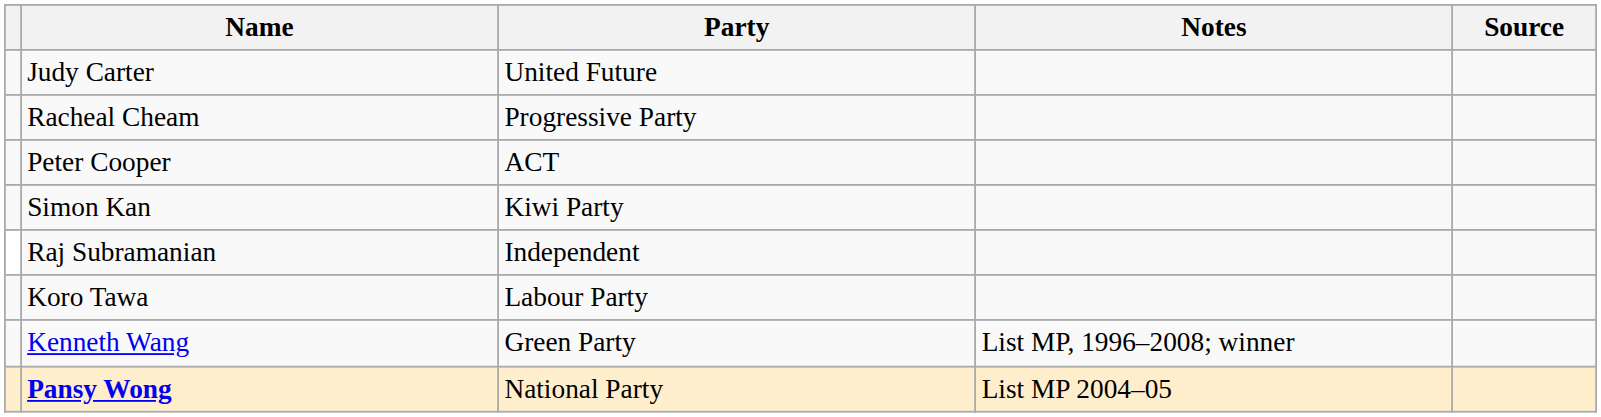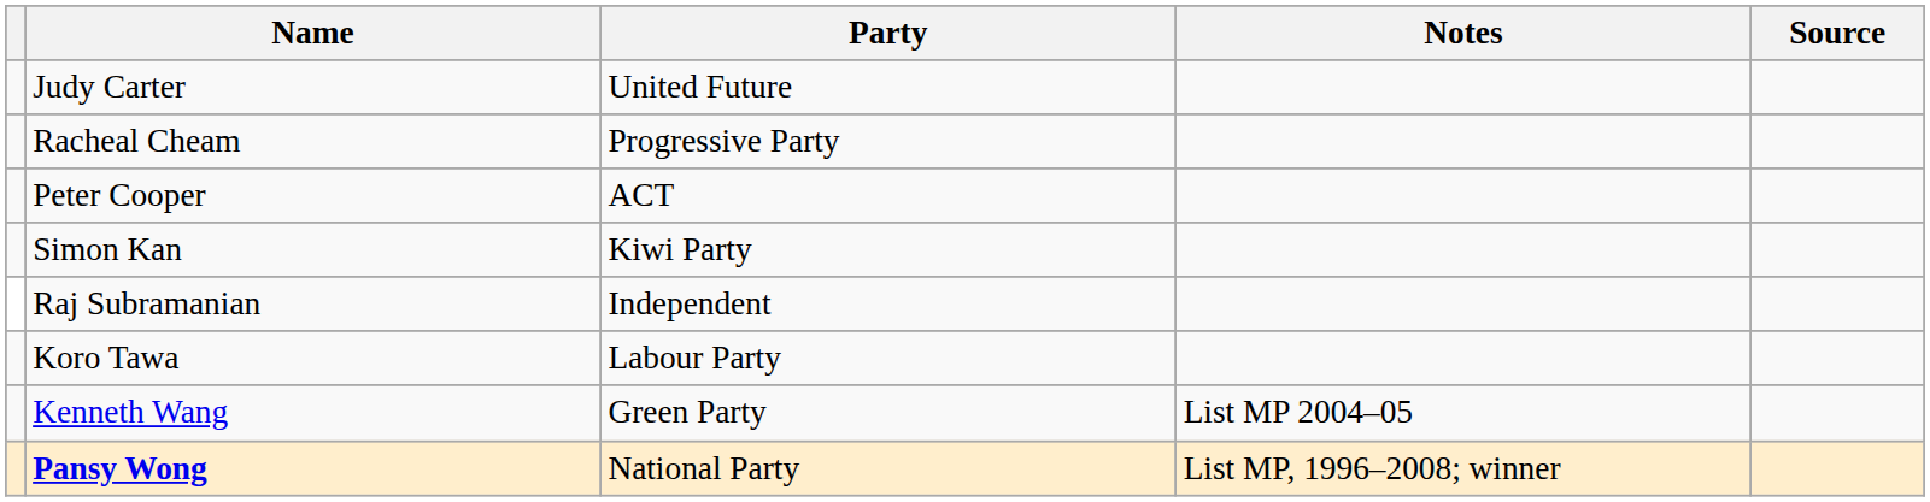 <table class="wikitable" width="70%" style="font-size:95%;">
 <tr>
 <th width=1%></th>
 <th width=30%>Name</th>
 <th width=30%>Party</th>
 <th width=30%>Notes</th>
 <th width=9%>Source</th>
 </tr>
 <tr -->
 <td bgcolor=></td>
 <td>Judy Carter</td>
 <td>United Future</td>
 <td></td>
 <td></td>
 </tr>
 <tr -->
 <td bgcolor=></td>
 <td>Racheal Cheam</td>
 <td>Progressive Party</td>
 <td></td>
 <td></td>
 </tr>
 <tr -->
 <td bgcolor=></td>
 <td>Peter Cooper</td>
 <td>ACT</td>
 <td></td>
 <td></td>
 </tr>
 <tr -->
 <td bgcolor=></td>
 <td>Simon Kan</td>
 <td>Kiwi Party</td>
 <td></td>
 <td></td>
 </tr>
 <tr -->
 <td bgcolor=white></td>
 <td>Raj Subramanian</td>
 <td>Independent</td>
 <td></td>
 <td></td>
 </tr>
 <tr -->
 <td bgcolor=></td>
 <td>Koro Tawa</td>
 <td>Labour Party</td>
 <td></td>
 <td></td>
 </tr>
 <tr -->
 <td bgcolor=></td>
 <td><a href='#'>Kenneth Wang</a></td>
 <td>Green Party</td>
-<td>List MP, 1996–2008; winner</td>
+<td>List MP 2004–05</td>
 <td></td>
 </tr>
 <tr ---- bgcolor=#FFEECC>
 <td bgcolor=></td>
 <td><strong><a href='#'>Pansy Wong</a></strong></td>
 <td>National Party</td>
-<td>List MP 2004–05</td>
+<td>List MP, 1996–2008; winner</td>
 <td></td>
 </tr>
 </table>
